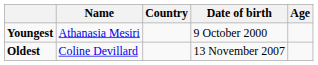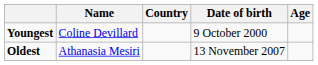 <table class="wikitable">
 <tr>
 <th></th>
 <th><strong>Name</strong></th>
 <th><strong>Country</strong></th>
 <th><strong>Date of birth</strong></th>
 <th><strong>Age</strong></th>
 </tr>
 <tr>
 <td><strong>Youngest</strong></td>
-<td><a href='#'>Athanasia Mesiri</a></td>
+<td><a href='#'>Coline Devillard</a></td>
 <td></td>
 <td>9 October 2000</td>
 <td></td>
 </tr>
 <tr>
 <td><strong>Oldest</strong></td>
-<td><a href='#'>Coline Devillard</a></td>
+<td><a href='#'>Athanasia Mesiri</a></td>
 <td></td>
 <td>13 November 2007</td>
 <td></td>
 </tr>
 </table>
